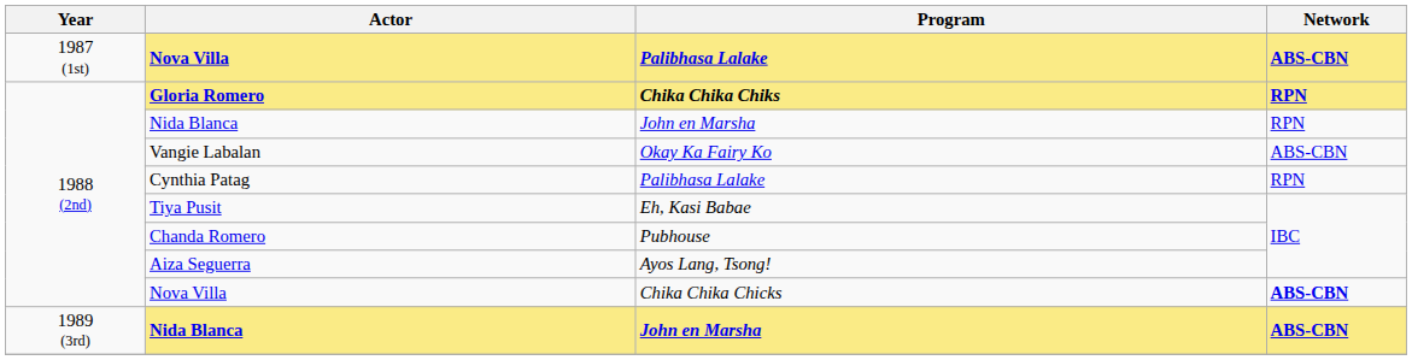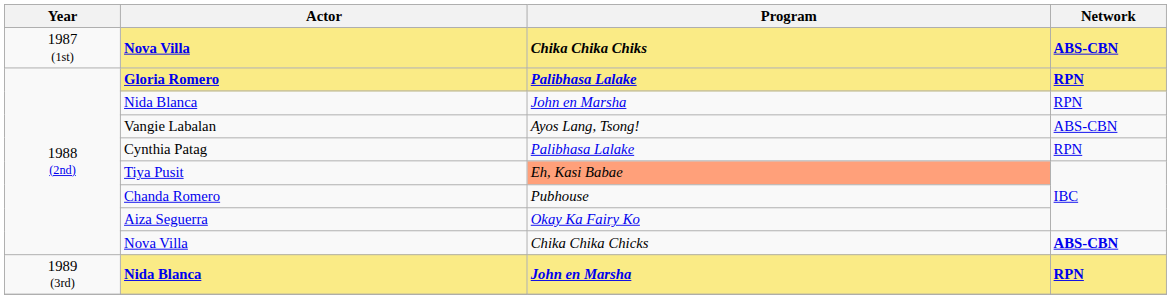 <table class="wikitable" style="width:100%">
 <tr bgcolor="#bebebe">
 <th width="10%">Year</th>
 <th width="35%">Actor</th>
 <th width="45%">Program</th>
 <th width="10%">Network</th>
 </tr>
 <tr>
 <td style="text-align:center">1987<br><small>(1st)</small></td>
 <td style="background:#FAEB86"><strong><a href='#'>Nova Villa</a></strong></td>
-<td style="background:#FAEB86"><strong><em><a href='#'>Palibhasa Lalake</a></em></strong></td>
+<td style="background:#FAEB86"><strong><em>Chika Chika Chiks</em></strong></td>
 <td style="background:#FAEB86"><strong><a href='#'>ABS-CBN</a></strong></td>
 </tr>
 <tr>
 <td rowspan=8 style="text-align:center">1988<br><small><a href='#'>(2nd)</a></small></td>
 <td style="background:#FAEB86"><strong><a href='#'>Gloria Romero</a></strong></td>
-<td style="background:#FAEB86"><strong><em>Chika Chika Chiks</em></strong></td>
+<td style="background:#FAEB86"><strong><em><a href='#'>Palibhasa Lalake</a></em></strong></td>
 <td style="background:#FAEB86"><strong><a href='#'>RPN</a></strong></td>
 </tr>
 <tr>
 <td><a href='#'>Nida Blanca</a></td>
 <td><em><a href='#'>John en Marsha</a></em></td>
 <td><a href='#'>RPN</a></td>
 </tr>
 <tr>
 <td>Vangie Labalan</td>
-<td><em><a href='#'>Okay Ka Fairy Ko</a></em></td>
+<td><em>Ayos Lang, Tsong!</em></td>
 <td><a href='#'>ABS-CBN</a></td>
 </tr>
 <tr>
 <td>Cynthia Patag</td>
 <td><em><a href='#'>Palibhasa Lalake</a></em></td>
 <td><a href='#'>RPN</a></td>
 </tr>
 <tr>
 <td><a href='#'>Tiya Pusit</a></td>
-<td><em>Eh, Kasi Babae</em></td>
+<td style="background: lightsalmon;"><em>Eh, Kasi Babae</em></td>
 <td rowspan=3><a href='#'>IBC</a></td>
 </tr>
 <tr>
 <td><a href='#'>Chanda Romero</a></td>
 <td><em>Pubhouse</em></td>
 </tr>
 <tr>
 <td><a href='#'>Aiza Seguerra</a></td>
-<td><em>Ayos Lang, Tsong!</em></td>
+<td><em><a href='#'>Okay Ka Fairy Ko</a></em></td>
 </tr>
 <tr>
 <td><a href='#'>Nova Villa</a></td>
 <td><em>Chika Chika Chicks</em></td>
 <td><strong><a href='#'>ABS-CBN</a></strong></td>
 </tr>
 <tr>
 <td style="text-align:center">1989<br><small>(3rd)</small></td>
 <td style="background:#FAEB86"><strong><a href='#'>Nida Blanca</a></strong></td>
 <td style="background:#FAEB86"><strong><em><a href='#'>John en Marsha</a></em></strong></td>
-<td style="background:#FAEB86"><strong><a href='#'>ABS-CBN</a></strong></td>
+<td style="background:#FAEB86"><strong><a href='#'>RPN</a></strong></td>
 </tr>
 <tr>
 </tr>
 </table>
